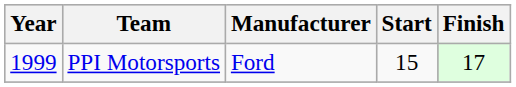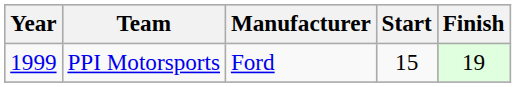 <table class="wikitable" style="font-size: 90%;">
 <tr>
 <th>Year</th>
 <th>Team</th>
 <th>Manufacturer</th>
 <th>Start</th>
 <th>Finish</th>
 </tr>
 <tr>
 <td><a href='#'>1999</a></td>
 <td><a href='#'>PPI Motorsports</a></td>
 <td><a href='#'>Ford</a></td>
 <td align=center>15</td>
-<td align=center style="background:#DFFFDF;">17</td>
+<td align=center style="background:#DFFFDF;">19</td>
 </tr>
 </table>
